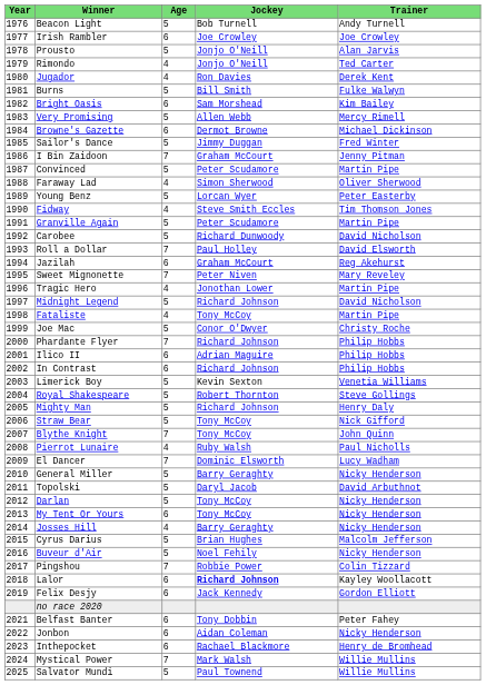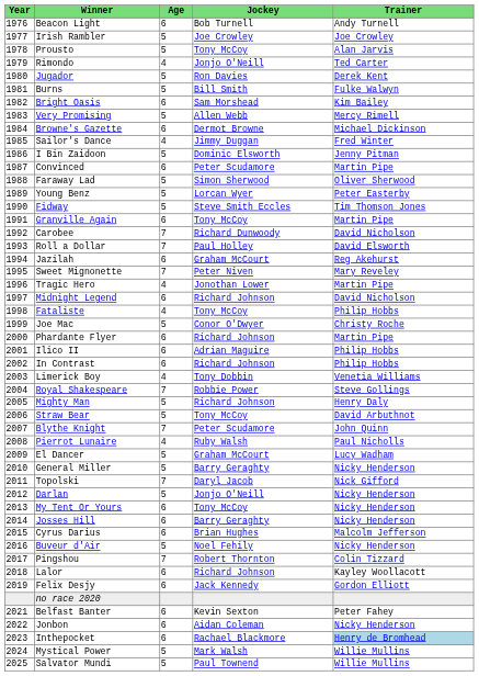 <table class = "sortable" | border="1" style="border-collapse: collapse; font-size:90%">
 <tr bgcolor="#77dd77" align="center">
 <th width="36px"><strong>Year</strong><br></th>
 <th width="160px"><strong>Winner</strong><br></th>
 <th width="40px"><strong>Age</strong><br></th>
 <th width="180px"><strong>Jockey</strong><br></th>
 <th width="180px"><strong>Trainer</strong><br></th>
 </tr>
 <tr>
 <td>1976</td>
 <td>Beacon Light</td>
-<td>5</td>
+<td>6</td>
 <td>Bob Turnell</td>
 <td>Andy Turnell</td>
 </tr>
 <tr>
 <td>1977</td>
 <td>Irish Rambler</td>
-<td>6</td>
+<td>5</td>
 <td><a href='#'>Joe Crowley</a></td>
 <td><a href='#'>Joe Crowley</a></td>
 </tr>
 <tr>
 <td>1978</td>
 <td>Prousto</td>
 <td>5</td>
-<td><a href='#'>Jonjo O'Neill</a></td>
+<td><a href='#'>Tony McCoy</a></td>
 <td><a href='#'>Alan Jarvis</a></td>
 </tr>
 <tr>
 <td>1979</td>
 <td>Rimondo</td>
 <td>4</td>
 <td><a href='#'>Jonjo O'Neill</a></td>
 <td><a href='#'>Ted Carter</a></td>
 </tr>
 <tr>
 <td>1980</td>
 <td><a href='#'>Jugador</a></td>
-<td>4</td>
+<td>5</td>
 <td><a href='#'>Ron Davies</a></td>
 <td><a href='#'>Derek Kent</a></td>
 </tr>
 <tr>
 <td>1981</td>
 <td>Burns</td>
 <td>5</td>
 <td><a href='#'>Bill Smith</a></td>
 <td><a href='#'>Fulke Walwyn</a></td>
 </tr>
 <tr>
 <td>1982</td>
 <td><a href='#'>Bright Oasis</a></td>
 <td>6</td>
 <td><a href='#'>Sam Morshead</a></td>
 <td><a href='#'>Kim Bailey</a></td>
 </tr>
 <tr>
 <td>1983</td>
 <td><a href='#'>Very Promising</a></td>
 <td>5</td>
 <td><a href='#'>Allen Webb</a></td>
 <td><a href='#'>Mercy Rimell</a></td>
 </tr>
 <tr>
 <td>1984</td>
 <td><a href='#'>Browne's Gazette</a></td>
 <td>6</td>
 <td><a href='#'>Dermot Browne</a></td>
 <td><a href='#'>Michael Dickinson</a></td>
 </tr>
 <tr>
 <td>1985</td>
 <td>Sailor's Dance</td>
-<td>5</td>
+<td>4</td>
 <td><a href='#'>Jimmy Duggan</a></td>
 <td><a href='#'>Fred Winter</a></td>
 </tr>
 <tr>
 <td>1986</td>
 <td>I Bin Zaidoon</td>
-<td>7</td>
-<td><a href='#'>Graham McCourt</a></td>
+<td>5</td>
+<td><a href='#'>Dominic Elsworth</a></td>
 <td><a href='#'>Jenny Pitman</a></td>
 </tr>
 <tr>
 <td>1987</td>
 <td>Convinced</td>
-<td>5</td>
+<td>6</td>
 <td><a href='#'>Peter Scudamore</a></td>
 <td><a href='#'>Martin Pipe</a></td>
 </tr>
 <tr>
 <td>1988</td>
 <td>Faraway Lad</td>
-<td>4</td>
+<td>5</td>
 <td><a href='#'>Simon Sherwood</a></td>
 <td><a href='#'>Oliver Sherwood</a></td>
 </tr>
 <tr>
 <td>1989</td>
 <td>Young Benz</td>
 <td>5</td>
 <td><a href='#'>Lorcan Wyer</a></td>
 <td><a href='#'>Peter Easterby</a></td>
 </tr>
 <tr>
 <td>1990</td>
 <td><a href='#'>Fidway</a></td>
-<td>4</td>
+<td>5</td>
 <td><a href='#'>Steve Smith Eccles</a></td>
 <td><a href='#'>Tim Thomson Jones</a></td>
 </tr>
 <tr>
 <td>1991</td>
 <td><a href='#'>Granville Again</a></td>
-<td>5</td>
-<td><a href='#'>Peter Scudamore</a></td>
+<td>6</td>
+<td><a href='#'>Tony McCoy</a></td>
 <td><a href='#'>Martin Pipe</a></td>
 </tr>
 <tr>
 <td>1992</td>
 <td>Carobee</td>
-<td>5</td>
+<td>7</td>
 <td><a href='#'>Richard Dunwoody</a></td>
 <td><a href='#'>David Nicholson</a></td>
 </tr>
 <tr>
 <td>1993</td>
 <td>Roll a Dollar</td>
 <td>7</td>
 <td><a href='#'>Paul Holley</a></td>
 <td><a href='#'>David Elsworth</a></td>
 </tr>
 <tr>
 <td>1994</td>
 <td>Jazilah</td>
 <td>6</td>
 <td><a href='#'>Graham McCourt</a></td>
 <td><a href='#'>Reg Akehurst</a></td>
 </tr>
 <tr>
 <td>1995</td>
 <td>Sweet Mignonette</td>
 <td>7</td>
 <td><a href='#'>Peter Niven</a></td>
 <td><a href='#'>Mary Reveley</a></td>
 </tr>
 <tr>
 <td>1996</td>
 <td>Tragic Hero</td>
 <td>4</td>
 <td><a href='#'>Jonothan Lower</a></td>
 <td><a href='#'>Martin Pipe</a></td>
 </tr>
 <tr>
 <td>1997</td>
 <td><a href='#'>Midnight Legend</a></td>
-<td>5</td>
+<td>6</td>
 <td><a href='#'>Richard Johnson</a></td>
 <td><a href='#'>David Nicholson</a></td>
 </tr>
 <tr>
 <td>1998</td>
 <td><a href='#'>Fataliste</a></td>
 <td>4</td>
 <td><a href='#'>Tony McCoy</a></td>
-<td><a href='#'>Martin Pipe</a></td>
+<td><a href='#'>Philip Hobbs</a></td>
 </tr>
 <tr>
 <td>1999</td>
 <td>Joe Mac</td>
 <td>5</td>
 <td><a href='#'>Conor O'Dwyer</a></td>
 <td><a href='#'>Christy Roche</a></td>
 </tr>
 <tr>
 <td>2000</td>
 <td>Phardante Flyer</td>
-<td>7</td>
+<td>6</td>
 <td><a href='#'>Richard Johnson</a></td>
-<td><a href='#'>Philip Hobbs</a></td>
+<td><a href='#'>Martin Pipe</a></td>
 </tr>
 <tr>
 <td>2001</td>
 <td>Ilico II</td>
 <td>6</td>
 <td><a href='#'>Adrian Maguire</a></td>
 <td><a href='#'>Philip Hobbs</a></td>
 </tr>
 <tr>
 <td>2002</td>
 <td>In Contrast</td>
 <td>6</td>
 <td><a href='#'>Richard Johnson</a></td>
 <td><a href='#'>Philip Hobbs</a></td>
 </tr>
 <tr>
 <td>2003</td>
 <td>Limerick Boy</td>
-<td>5</td>
-<td>Kevin Sexton</td>
+<td>4</td>
+<td><a href='#'>Tony Dobbin</a></td>
 <td><a href='#'>Venetia Williams</a></td>
 </tr>
 <tr>
 <td>2004</td>
 <td><a href='#'>Royal Shakespeare</a></td>
-<td>5</td>
-<td><a href='#'>Robert Thornton</a></td>
+<td>7</td>
+<td><a href='#'>Robbie Power</a></td>
 <td><a href='#'>Steve Gollings</a></td>
 </tr>
 <tr>
 <td>2005</td>
 <td><a href='#'>Mighty Man</a></td>
 <td>5</td>
 <td><a href='#'>Richard Johnson</a></td>
 <td><a href='#'>Henry Daly</a></td>
 </tr>
 <tr>
 <td>2006</td>
 <td><a href='#'>Straw Bear</a></td>
 <td>5</td>
 <td><a href='#'>Tony McCoy</a></td>
-<td><a href='#'>Nick Gifford</a></td>
+<td><a href='#'>David Arbuthnot</a></td>
 </tr>
 <tr>
 <td>2007</td>
 <td><a href='#'>Blythe Knight</a></td>
 <td>7</td>
-<td><a href='#'>Tony McCoy</a></td>
+<td><a href='#'>Peter Scudamore</a></td>
 <td><a href='#'>John Quinn</a></td>
 </tr>
 <tr>
 <td>2008</td>
 <td><a href='#'>Pierrot Lunaire</a></td>
 <td>4</td>
 <td><a href='#'>Ruby Walsh</a></td>
 <td><a href='#'>Paul Nicholls</a></td>
 </tr>
 <tr>
 <td>2009</td>
 <td>El Dancer</td>
-<td>7</td>
-<td><a href='#'>Dominic Elsworth</a></td>
+<td>5</td>
+<td><a href='#'>Graham McCourt</a></td>
 <td><a href='#'>Lucy Wadham</a></td>
 </tr>
 <tr>
 <td>2010</td>
 <td>General Miller</td>
 <td>5</td>
 <td><a href='#'>Barry Geraghty</a></td>
 <td><a href='#'>Nicky Henderson</a></td>
 </tr>
 <tr>
 <td>2011</td>
 <td>Topolski</td>
-<td>5</td>
+<td>7</td>
 <td><a href='#'>Daryl Jacob</a></td>
-<td><a href='#'>David Arbuthnot</a></td>
+<td><a href='#'>Nick Gifford</a></td>
 </tr>
 <tr>
 <td>2012</td>
 <td><a href='#'>Darlan</a></td>
 <td>5</td>
-<td><a href='#'>Tony McCoy</a></td>
+<td><a href='#'>Jonjo O'Neill</a></td>
 <td><a href='#'>Nicky Henderson</a></td>
 </tr>
 <tr>
 <td>2013</td>
 <td><a href='#'>My Tent Or Yours</a></td>
 <td>6</td>
 <td><a href='#'>Tony McCoy</a></td>
 <td><a href='#'>Nicky Henderson</a></td>
 </tr>
 <tr>
 <td>2014</td>
 <td><a href='#'>Josses Hill</a></td>
-<td>4</td>
+<td>6</td>
 <td><a href='#'>Barry Geraghty</a></td>
 <td><a href='#'>Nicky Henderson</a></td>
 </tr>
 <tr>
 <td>2015</td>
 <td>Cyrus Darius</td>
-<td>5</td>
+<td>6</td>
 <td><a href='#'>Brian Hughes</a></td>
 <td><a href='#'>Malcolm Jefferson</a></td>
 </tr>
 <tr>
 <td>2016</td>
 <td><a href='#'>Buveur d'Air</a></td>
 <td>5</td>
 <td><a href='#'>Noel Fehily</a></td>
 <td><a href='#'>Nicky Henderson</a></td>
 </tr>
 <tr>
 <td>2017</td>
 <td>Pingshou</td>
 <td>7</td>
-<td><a href='#'>Robbie Power</a></td>
+<td><a href='#'>Robert Thornton</a></td>
 <td><a href='#'>Colin Tizzard</a></td>
 </tr>
 <tr>
 <td>2018</td>
 <td>Lalor</td>
 <td>6</td>
-<td><strong><a href='#'>Richard Johnson</a></strong></td>
+<td><a href='#'>Richard Johnson</a></td>
 <td>Kayley Woollacott</td>
 </tr>
 <tr>
 <td>2019</td>
 <td>Felix Desjy</td>
 <td>6</td>
 <td><a href='#'>Jack Kennedy</a></td>
 <td><a href='#'>Gordon Elliott</a></td>
 </tr>
 <tr bgcolor="#eeeeee">
 <td data-sort-value="2020"></td>
 <td><em>no race 2020</em> </td>
 <td></td>
 <td></td>
 <td></td>
 </tr>
 <tr>
 <td>2021</td>
 <td>Belfast Banter</td>
 <td>6</td>
-<td><a href='#'>Tony Dobbin</a></td>
+<td>Kevin Sexton</td>
 <td>Peter Fahey</td>
 </tr>
 <tr>
 <td>2022</td>
 <td>Jonbon</td>
 <td>6</td>
 <td><a href='#'>Aidan Coleman</a></td>
 <td><a href='#'>Nicky Henderson</a></td>
 </tr>
 <tr>
 <td>2023</td>
 <td>Inthepocket</td>
 <td>6</td>
 <td><a href='#'>Rachael Blackmore</a></td>
-<td><a href='#'>Henry de Bromhead</a></td>
+<td style="background: lightblue;"><a href='#'>Henry de Bromhead</a></td>
 </tr>
 <tr>
 <td>2024</td>
 <td>Mystical Power</td>
-<td>7</td>
+<td>5</td>
 <td><a href='#'>Mark Walsh</a></td>
 <td><a href='#'>Willie Mullins</a></td>
 </tr>
 <tr>
 <td>2025</td>
 <td>Salvator Mundi</td>
 <td>5</td>
 <td><a href='#'>Paul Townend</a></td>
 <td><a href='#'>Willie Mullins</a></td>
 </tr>
 </table>
